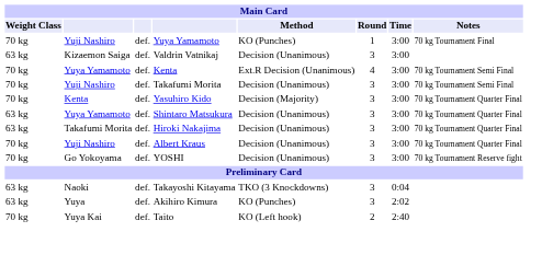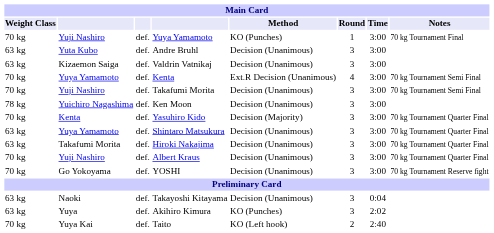 <table class="toccolours" style="font-size: 85%;">
 <tr>
 <th colspan="8" style="background-color: #ccf; color: #000080; text-align: center;"><strong>Main Card</strong></th>
 </tr>
 <tr>
 <th colspan="1" style="background-color: #E6E8FA; color: #000000; text-align: center;">Weight Class</th>
 <th colspan="1" style="background-color: #E6E8FA; color: #000000; text-align: center;"></th>
 <th colspan="1" style="background-color: #E6E8FA; color: #000000; text-align: center;"></th>
 <th colspan="1" style="background-color: #E6E8FA; color: #000000; text-align: center;"></th>
 <th colspan="1" style="background-color: #E6E8FA; color: #000000; text-align: center;">Method</th>
 <th colspan="1" style="background-color: #E6E8FA; color: #000000; text-align: center;">Round</th>
 <th colspan="1" style="background-color: #E6E8FA; color: #000000; text-align: center;">Time</th>
 <th colspan="1" style="background-color: #E6E8FA; color: #000000; text-align: center;">Notes</th>
 </tr>
 <tr>
 <td>70 kg</td>
 <td> <a href='#'>Yuji Nashiro</a></td>
 <td align=center>def.</td>
 <td> <a href='#'>Yuya Yamamoto</a></td>
 <td>KO (Punches)</td>
 <td align=center>1</td>
 <td align=center>3:00</td>
 <td><small>70 kg Tournament Final</small></td>
+</tr>
+<tr>
+<td>63 kg</td>
+<td> <a href='#'>Yuta Kubo</a></td>
+<td align=center>def.</td>
+<td> Andre Bruhl</td>
+<td>Decision (Unanimous)</td>
+<td align=center>3</td>
+<td align=center>3:00</td>
+<td></td>
 </tr>
 <tr>
 <td>63 kg</td>
 <td> Kizaemon Saiga</td>
 <td align=center>def.</td>
 <td> Valdrin Vatnikaj</td>
 <td>Decision (Unanimous)</td>
 <td align=center>3</td>
 <td align=center>3:00</td>
 <td></td>
 </tr>
 <tr>
 <td>70 kg</td>
 <td> <a href='#'>Yuya Yamamoto</a></td>
 <td align=center>def.</td>
 <td> <a href='#'>Kenta</a></td>
 <td>Ext.R Decision (Unanimous)</td>
 <td align=center>4</td>
 <td align=center>3:00</td>
 <td><small>70 kg Tournament Semi Final</small></td>
 </tr>
 <tr>
 <td>70 kg</td>
 <td> <a href='#'>Yuji Nashiro</a></td>
 <td align=center>def.</td>
 <td> Takafumi Morita</td>
 <td>Decision (Unanimous)</td>
 <td align=center>3</td>
 <td align=center>3:00</td>
 <td><small>70 kg Tournament Semi Final</small></td>
+</tr>
+<tr>
+<td>78 kg</td>
+<td> <a href='#'>Yuichiro Nagashima</a></td>
+<td align=center>def.</td>
+<td> Ken Moon</td>
+<td>Decision (Unanimous)</td>
+<td align=center>3</td>
+<td align=center>3:00</td>
+<td></td>
 </tr>
 <tr>
 <td>70 kg</td>
 <td> <a href='#'>Kenta</a></td>
 <td align=center>def.</td>
 <td> <a href='#'>Yasuhiro Kido</a></td>
 <td>Decision (Majority)</td>
 <td align=center>3</td>
 <td align=center>3:00</td>
 <td><small>70 kg Tournament Quarter Final</small></td>
 </tr>
 <tr>
 <td>63 kg</td>
 <td> <a href='#'>Yuya Yamamoto</a></td>
 <td align=center>def.</td>
 <td> <a href='#'>Shintaro Matsukura</a></td>
 <td>Decision (Unanimous)</td>
 <td align=center>3</td>
 <td align=center>3:00</td>
 <td><small>70 kg Tournament Quarter Final</small></td>
 </tr>
 <tr>
 <td>63 kg</td>
 <td> Takafumi Morita</td>
 <td align=center>def.</td>
 <td> <a href='#'>Hiroki Nakajima</a></td>
 <td>Decision (Unanimous)</td>
 <td align=center>3</td>
 <td align=center>3:00</td>
 <td><small>70 kg Tournament Quarter Final</small></td>
 </tr>
 <tr>
 <td>70 kg</td>
 <td> <a href='#'>Yuji Nashiro</a></td>
 <td align=center>def.</td>
 <td> <a href='#'>Albert Kraus</a></td>
 <td>Decision (Unanimous)</td>
 <td align=center>3</td>
 <td align=center>3:00</td>
 <td><small>70 kg Tournament Quarter Final</small></td>
 </tr>
 <tr>
 <td>70 kg</td>
 <td> Go Yokoyama</td>
 <td align=center>def.</td>
 <td> YOSHI</td>
 <td>Decision (Unanimous)</td>
 <td align=center>3</td>
 <td align=center>3:00</td>
 <td><small>70 kg Tournament Reserve fight</small></td>
 </tr>
 <tr>
 <th colspan="8" style="background-color: #ccf; color: #000080; text-align: center;"><strong>Preliminary Card</strong></th>
 </tr>
 <tr>
 <td>63 kg</td>
 <td> Naoki</td>
 <td align=center>def.</td>
 <td> Takayoshi Kitayama</td>
-<td>TKO (3 Knockdowns)</td>
+<td>Decision (Unanimous)</td>
 <td align=center>3</td>
 <td align=center>0:04</td>
 <td></td>
 </tr>
 <tr>
 <td>63 kg</td>
 <td> Yuya</td>
 <td align=center>def.</td>
 <td> Akihiro Kimura</td>
 <td>KO (Punches)</td>
 <td align=center>3</td>
 <td align=center>2:02</td>
 <td></td>
 </tr>
 <tr>
 <td>70 kg</td>
 <td> Yuya Kai</td>
 <td align=center>def.</td>
 <td> Taito</td>
 <td>KO (Left hook)</td>
 <td align=center>2</td>
 <td align=center>2:40</td>
 <td></td>
 </tr>
 <tr>
 </tr>
 </table>
